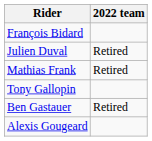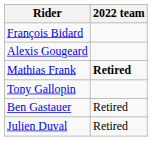 <table class="wikitable">
 <tr>
 <th>Rider</th>
 <th>2022 team</th>
 </tr>
 <tr>
 <td><a href='#'>François Bidard</a></td>
 <td></td>
 </tr>
 <tr>
-<td><a href='#'>Julien Duval</a></td>
-<td>Retired</td>
+<td><a href='#'>Alexis Gougeard</a></td>
+<td></td>
 </tr>
 <tr>
 <td><a href='#'>Mathias Frank</a></td>
-<td>Retired</td>
+<td><strong>Retired</strong></td>
 </tr>
 <tr>
 <td><a href='#'>Tony Gallopin</a></td>
 <td></td>
 </tr>
 <tr>
 <td><a href='#'>Ben Gastauer</a></td>
 <td>Retired</td>
 </tr>
 <tr>
-<td><a href='#'>Alexis Gougeard</a></td>
-<td></td>
+<td><a href='#'>Julien Duval</a></td>
+<td>Retired</td>
 </tr>
 </table>
